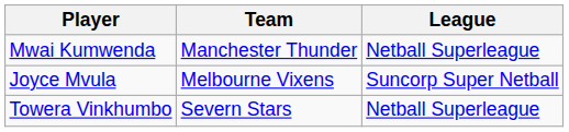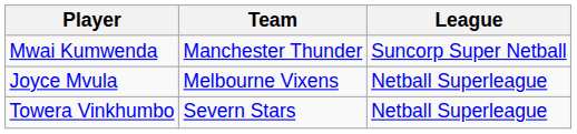 <table class="wikitable collapsible">
 <tr>
 <th>Player</th>
 <th>Team</th>
 <th>League</th>
 </tr>
 <tr>
 <td><a href='#'>Mwai Kumwenda</a></td>
 <td><a href='#'>Manchester Thunder</a></td>
-<td><a href='#'>Netball Superleague</a></td>
+<td><a href='#'>Suncorp Super Netball</a></td>
 </tr>
 <tr>
 <td><a href='#'>Joyce Mvula</a></td>
 <td><a href='#'>Melbourne Vixens</a></td>
-<td><a href='#'>Suncorp Super Netball</a></td>
+<td><a href='#'>Netball Superleague</a></td>
 </tr>
 <tr>
 <td><a href='#'>Towera Vinkhumbo</a></td>
 <td><a href='#'>Severn Stars</a></td>
 <td><a href='#'>Netball Superleague</a></td>
 </tr>
 </table>
